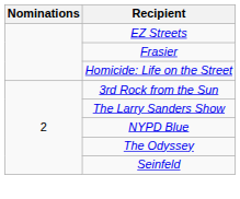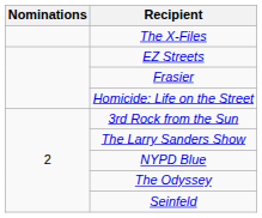 <table class="wikitable sortable" style="text-align: center">
 <tr>
 <th scope="col" style="width:55px;">Nominations</th>
 <th scope="col" style="text-align:center;">Recipient</th>
+</tr>
+<tr>
+<td rowspan="1"></td>
+<td><em><a href='#'>The X-Files</a></em></td>
 </tr>
 <tr>
 <td rowspan="3"></td>
 <td><em><a href='#'>EZ Streets</a></em></td>
 </tr>
 <tr>
 <td><em><a href='#'>Frasier</a></em></td>
 </tr>
 <tr>
 <td><em><a href='#'>Homicide: Life on the Street</a></em></td>
 </tr>
 <tr>
 <td rowspan="5" style="text-align:center">2</td>
 <td><em><a href='#'>3rd Rock from the Sun</a></em></td>
 </tr>
 <tr>
 <td><em><a href='#'>The Larry Sanders Show</a></em></td>
 </tr>
 <tr>
 <td><em><a href='#'>NYPD Blue</a></em></td>
 </tr>
 <tr>
 <td><em><a href='#'>The Odyssey</a></em></td>
 </tr>
 <tr>
 <td><em><a href='#'>Seinfeld</a></em></td>
 </tr>
 </table>
